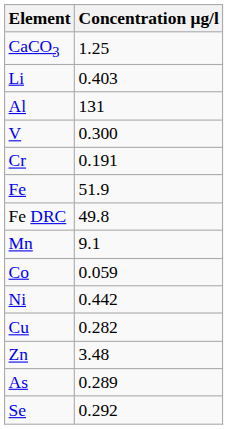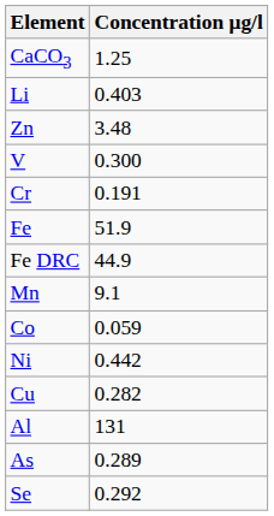 <table class="wikitable sortable">
 <tr>
 <th>Element</th>
 <th>Concentration μg/l</th>
 </tr>
 <tr>
 <td><a href='#'>CaCO<sub>3</sub></a></td>
 <td>1.25</td>
 </tr>
 <tr>
 <td><a href='#'>Li</a></td>
 <td>0.403</td>
 </tr>
 <tr>
-<td><a href='#'>Al</a></td>
-<td>131</td>
+<td><a href='#'>Zn</a></td>
+<td>3.48</td>
 </tr>
 <tr>
 <td><a href='#'>V</a></td>
 <td>0.300</td>
 </tr>
 <tr>
 <td><a href='#'>Cr</a></td>
 <td>0.191</td>
 </tr>
 <tr>
 <td><a href='#'>Fe</a></td>
 <td>51.9</td>
 </tr>
 <tr>
 <td>Fe <a href='#'>DRC</a></td>
-<td>49.8</td>
+<td>44.9</td>
 </tr>
 <tr>
 <td><a href='#'>Mn</a></td>
 <td>9.1</td>
 </tr>
 <tr>
 <td><a href='#'>Co</a></td>
 <td>0.059</td>
 </tr>
 <tr>
 <td><a href='#'>Ni</a></td>
 <td>0.442</td>
 </tr>
 <tr>
 <td><a href='#'>Cu</a></td>
 <td>0.282</td>
 </tr>
 <tr>
-<td><a href='#'>Zn</a></td>
-<td>3.48</td>
+<td><a href='#'>Al</a></td>
+<td>131</td>
 </tr>
 <tr>
 <td><a href='#'>As</a></td>
 <td>0.289</td>
 </tr>
 <tr>
 <td><a href='#'>Se</a></td>
 <td>0.292</td>
 </tr>
 </table>
